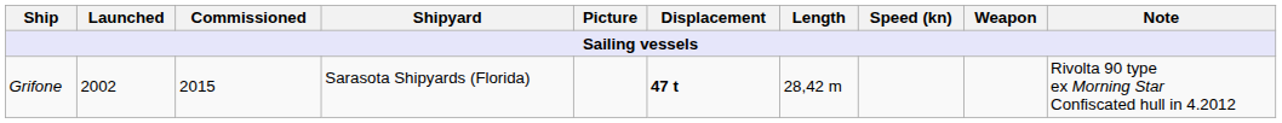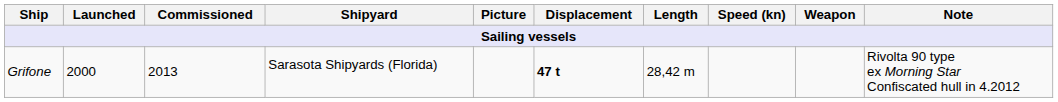 <table class="wikitable" style="margin:auto; width:100%;">
 <tr>
 <th style="text-align: center;">Ship</th>
 <th style="text-align: center;">Launched</th>
 <th style="text-align: center;">Commissioned</th>
 <th style="text-align: center;">Shipyard</th>
 <th style="text-align: center;">Picture</th>
 <th style="text-align: center;">Displacement</th>
 <th style="text-align: center;">Length</th>
 <th style="text-align: center;">Speed (kn)</th>
 <th style="text-align: center;">Weapon</th>
 <th style="text-align: center;">Note</th>
 </tr>
 <tr>
 <th colspan="10" style="background: lavender;">Sailing vessels</th>
 </tr>
 <tr>
 <td><em>Grifone</em></td>
-<td>2002</td>
-<td>2015</td>
+<td>2000</td>
+<td>2013</td>
 <td>Sarasota Shipyards (Florida)<br><br></td>
 <td></td>
 <td><strong>47 t</strong></td>
 <td>28,42 m</td>
 <td></td>
 <td></td>
 <td>Rivolta 90 type<br>ex <em>Morning Star</em><br>Confiscated hull in 4.2012</td>
 </tr>
 </table>
